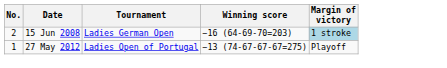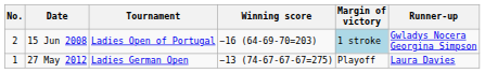 <table class="wikitable" style="font-size:95%;">
 <tr>
 <th>No.</th>
 <th>Date</th>
 <th>Tournament</th>
 <th>Winning score</th>
 <th>Margin of<br>victory</th>
+<th>Runner-up</th>
 </tr>
 <tr>
 <td align=center>2</td>
 <td align=right>15 Jun <a href='#'>2008</a></td>
-<td><a href='#'>Ladies German Open</a></td>
+<td><a href='#'>Ladies Open of Portugal</a></td>
 <td>−16 (64-69-70=203)</td>
 <td style="background: lightblue;">1 stroke</td>
+<td> <a href='#'>Gwladys Nocera</a><br> <a href='#'>Georgina Simpson</a></td>
 </tr>
 <tr>
 <td align=center>1</td>
 <td align=right>27 May <a href='#'>2012</a></td>
-<td><a href='#'>Ladies Open of Portugal</a></td>
+<td><a href='#'>Ladies German Open</a></td>
 <td>−13 (74-67-67-67=275)</td>
 <td>Playoff</td>
+<td> <a href='#'>Laura Davies</a></td>
 </tr>
 </table>
